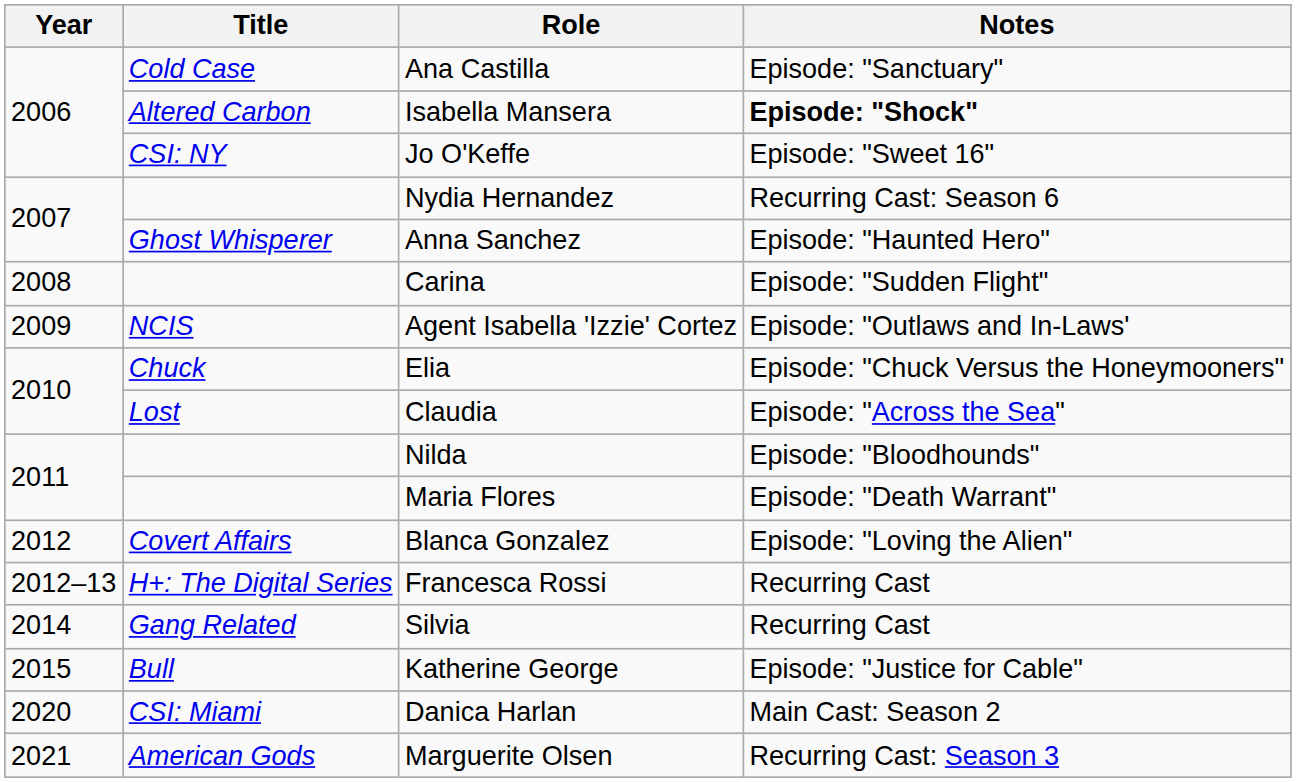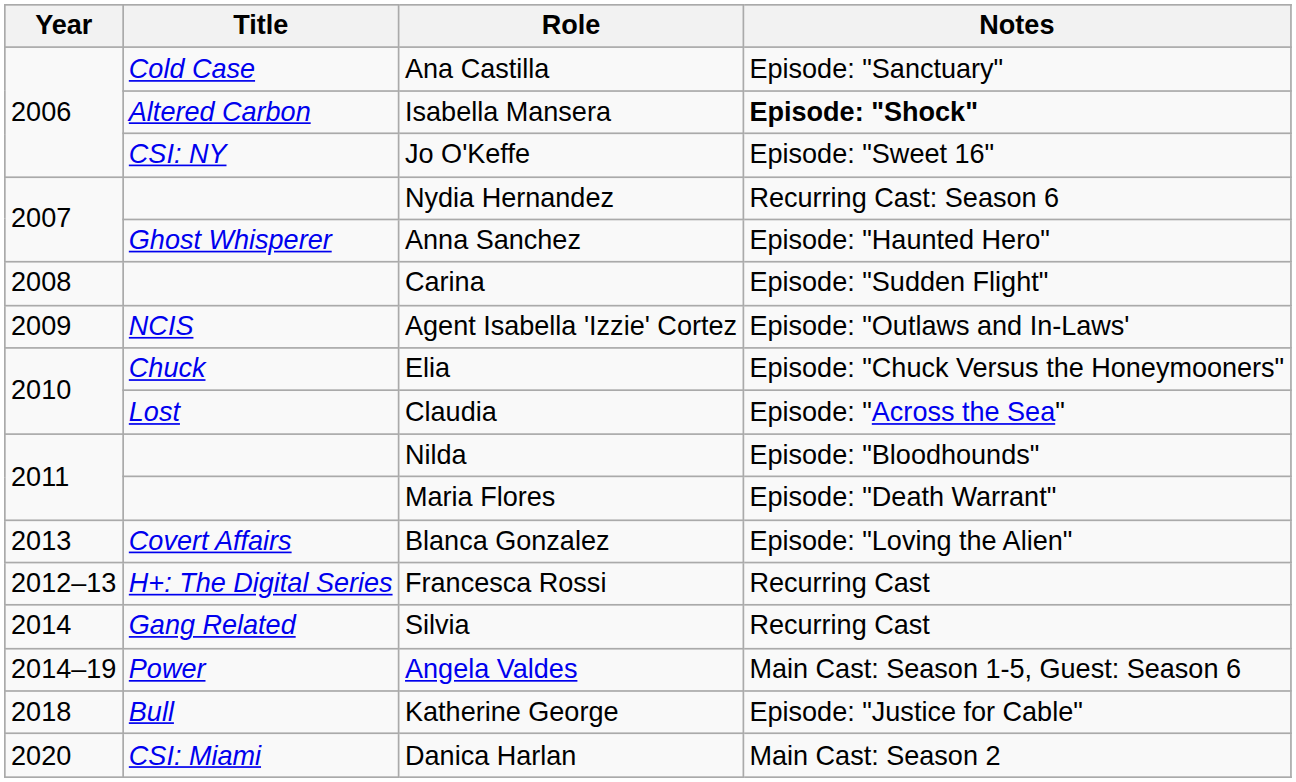 <table class="wikitable sortable">
 <tr>
 <th>Year</th>
 <th>Title</th>
 <th>Role</th>
 <th>Notes</th>
 </tr>
 <tr>
 <td rowspan="3">2006</td>
 <td><em><a href='#'>Cold Case</a></em></td>
 <td>Ana Castilla</td>
 <td>Episode: "Sanctuary"</td>
 </tr>
 <tr>
 <td><em><a href='#'>Altered Carbon</a></em></td>
 <td>Isabella Mansera</td>
 <td><strong>Episode: "Shock"</strong></td>
 </tr>
 <tr>
 <td><em><a href='#'>CSI: NY</a></em></td>
 <td>Jo O'Keffe</td>
 <td>Episode: "Sweet 16"</td>
 </tr>
 <tr>
 <td rowspan="2">2007</td>
 <td><em></em></td>
 <td>Nydia Hernandez</td>
 <td>Recurring Cast: Season 6</td>
 </tr>
 <tr>
 <td><em><a href='#'>Ghost Whisperer</a></em></td>
 <td>Anna Sanchez</td>
 <td>Episode: "Haunted Hero"</td>
 </tr>
 <tr>
 <td>2008</td>
 <td><em></em></td>
 <td>Carina</td>
 <td>Episode: "Sudden Flight"</td>
 </tr>
 <tr>
 <td>2009</td>
 <td><em><a href='#'>NCIS</a></em></td>
 <td>Agent Isabella 'Izzie' Cortez</td>
 <td>Episode: "Outlaws and In-Laws'</td>
 </tr>
 <tr>
 <td rowspan="2">2010</td>
 <td><em><a href='#'>Chuck</a></em></td>
 <td>Elia</td>
 <td>Episode: "Chuck Versus the Honeymooners"</td>
 </tr>
 <tr>
 <td><em><a href='#'>Lost</a></em></td>
 <td>Claudia</td>
 <td>Episode: "<a href='#'>Across the Sea</a>"</td>
 </tr>
 <tr>
 <td rowspan="2">2011</td>
 <td><em></em></td>
 <td>Nilda</td>
 <td>Episode: "Bloodhounds"</td>
 </tr>
 <tr>
 <td><em></em></td>
 <td>Maria Flores</td>
 <td>Episode: "Death Warrant"</td>
 </tr>
 <tr>
-<td>2012</td>
+<td>2013</td>
 <td><em><a href='#'>Covert Affairs</a></em></td>
 <td>Blanca Gonzalez</td>
 <td>Episode: "Loving the Alien"</td>
 </tr>
 <tr>
 <td>2012–13</td>
 <td><em><a href='#'>H+: The Digital Series</a></em></td>
 <td>Francesca Rossi</td>
 <td>Recurring Cast</td>
 </tr>
 <tr>
 <td>2014</td>
 <td><em><a href='#'>Gang Related</a></em></td>
 <td>Silvia</td>
 <td>Recurring Cast</td>
 </tr>
 <tr>
-<td>2015</td>
+<td>2014–19</td>
+<td><em><a href='#'>Power</a></em></td>
+<td><a href='#'>Angela Valdes</a></td>
+<td>Main Cast: Season 1-5, Guest: Season 6</td>
+</tr>
+<tr>
+<td>2018</td>
 <td><em><a href='#'>Bull</a></em></td>
 <td>Katherine George</td>
 <td>Episode: "Justice for Cable"</td>
 </tr>
 <tr>
 <td>2020</td>
 <td><em><a href='#'>CSI: Miami</a></em></td>
 <td>Danica Harlan</td>
 <td>Main Cast: Season 2</td>
 </tr>
-<tr>
-<td>2021</td>
-<td><em><a href='#'>American Gods</a></em></td>
-<td>Marguerite Olsen</td>
-<td>Recurring Cast: <a href='#'>Season 3</a></td>
-</tr>
 </table>
